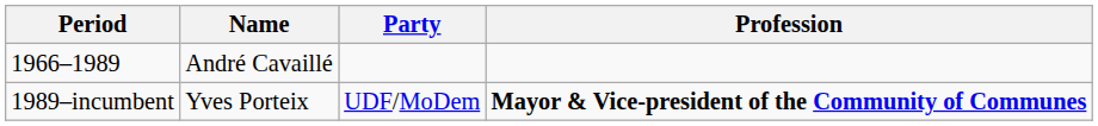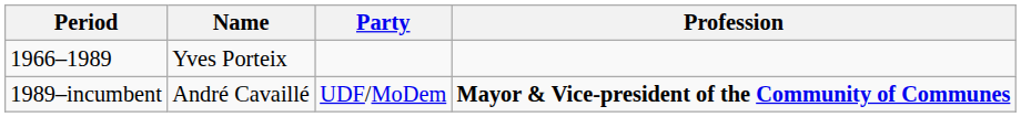 <table class="wikitable">
 <tr>
 <th>Period</th>
 <th>Name</th>
 <th><a href='#'>Party</a></th>
 <th>Profession</th>
 </tr>
 <tr>
 <td>1966–1989</td>
-<td>André Cavaillé</td>
+<td>Yves Porteix</td>
 <td></td>
 </tr>
 <tr>
 <td>1989–incumbent</td>
-<td>Yves Porteix</td>
+<td>André Cavaillé</td>
 <td align="center"><a href='#'>UDF</a>/<a href='#'>MoDem</a></td>
 <td><strong>Mayor & Vice-president of the <a href='#'>Community of Communes</a></strong></td>
 </tr>
 </table>
